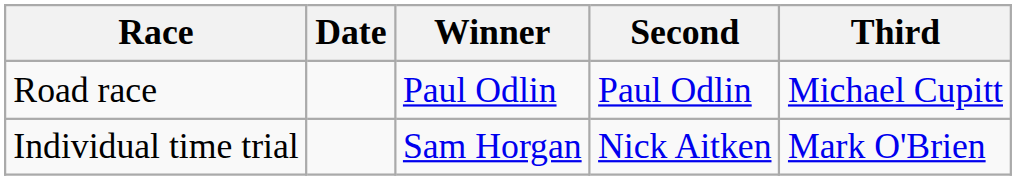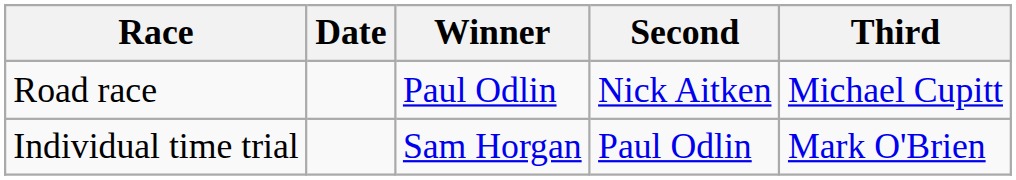 <table class="wikitable">
 <tr>
 <th>Race</th>
 <th>Date</th>
 <th>Winner</th>
 <th>Second</th>
 <th>Third</th>
 </tr>
 <tr>
 <td>Road race</td>
 <td></td>
 <td> <a href='#'>Paul Odlin</a></td>
-<td> <a href='#'>Paul Odlin</a></td>
+<td> <a href='#'>Nick Aitken</a></td>
 <td> <a href='#'>Michael Cupitt</a></td>
 </tr>
 <tr>
 <td>Individual time trial</td>
 <td></td>
 <td> <a href='#'>Sam Horgan</a></td>
-<td> <a href='#'>Nick Aitken</a></td>
+<td> <a href='#'>Paul Odlin</a></td>
 <td> <a href='#'>Mark O'Brien</a></td>
 </tr>
 </table>
